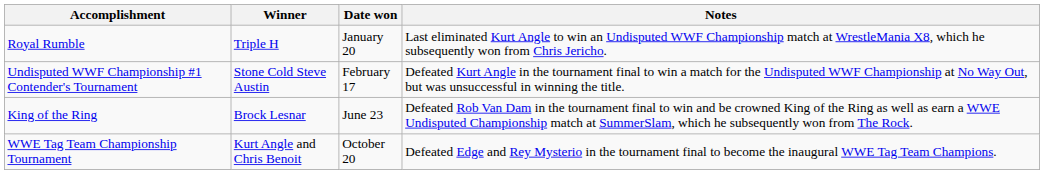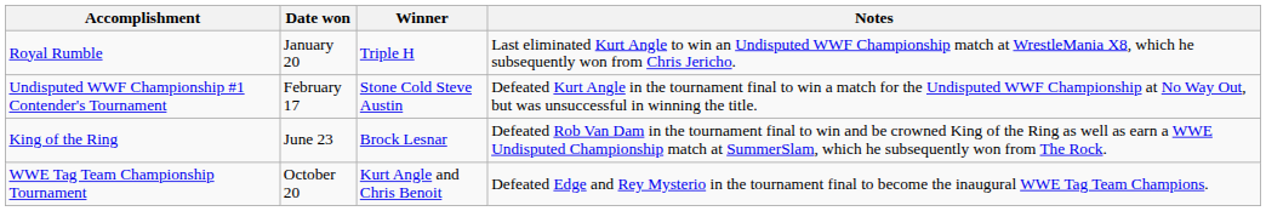 <table class="wikitable">
 <tr>
 <th>Accomplishment</th>
+<th>Date won</th>
 <th>Winner</th>
-<th>Date won</th>
 <th>Notes</th>
 </tr>
 <tr>
 <td><a href='#'>Royal Rumble</a></td>
+<td>January 20</td>
 <td><a href='#'>Triple H</a></td>
-<td>January 20</td>
 <td>Last eliminated <a href='#'>Kurt Angle</a> to win an <a href='#'>Undisputed WWF Championship</a> match at <a href='#'>WrestleMania X8</a>, which he subsequently won from <a href='#'>Chris Jericho</a>.</td>
 </tr>
 <tr>
 <td><a href='#'>Undisputed WWF Championship #1 Contender's Tournament</a></td>
+<td>February 17</td>
 <td><a href='#'>Stone Cold Steve Austin</a></td>
-<td>February 17</td>
 <td>Defeated <a href='#'>Kurt Angle</a> in the tournament final to win a match for the <a href='#'>Undisputed WWF Championship</a> at <a href='#'>No Way Out</a>, but was unsuccessful in winning the title.</td>
 </tr>
 <tr>
 <td><a href='#'>King of the Ring</a></td>
+<td>June 23</td>
 <td><a href='#'>Brock Lesnar</a></td>
-<td>June 23</td>
 <td>Defeated <a href='#'>Rob Van Dam</a> in the tournament final to win and be crowned King of the Ring as well as earn a <a href='#'>WWE Undisputed Championship</a> match at <a href='#'>SummerSlam</a>, which he subsequently won from <a href='#'>The Rock</a>.</td>
 </tr>
 <tr>
 <td><a href='#'>WWE Tag Team Championship Tournament</a></td>
+<td>October 20</td>
 <td><a href='#'>Kurt Angle</a> and <a href='#'>Chris Benoit</a></td>
-<td>October 20</td>
 <td>Defeated <a href='#'>Edge</a> and <a href='#'>Rey Mysterio</a> in the tournament final to become the inaugural <a href='#'>WWE Tag Team Champions</a>.</td>
 </tr>
 </table>
